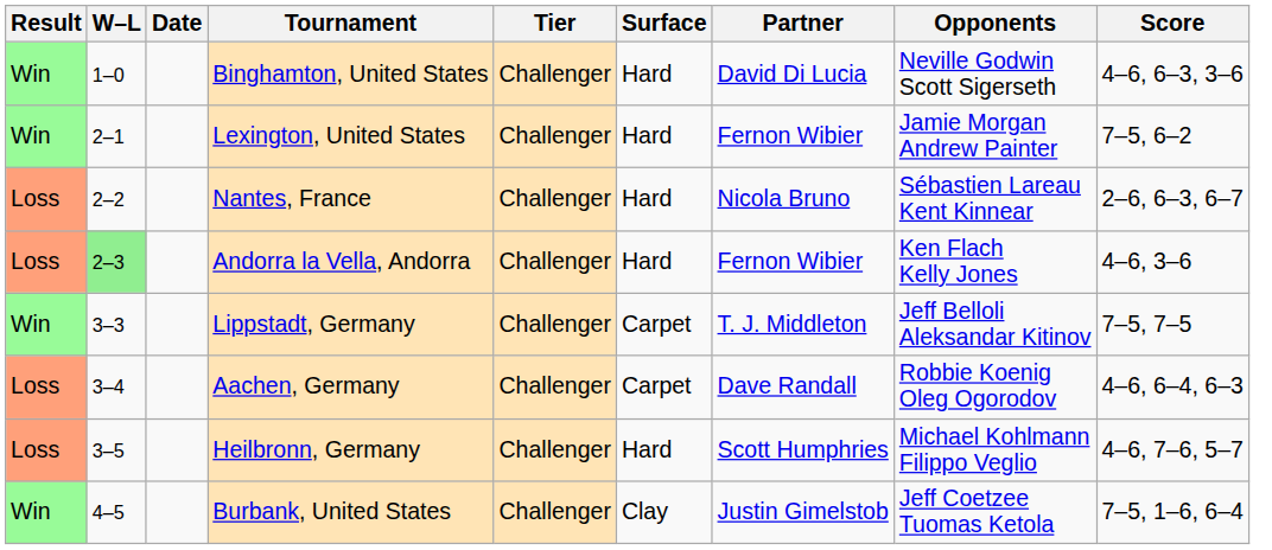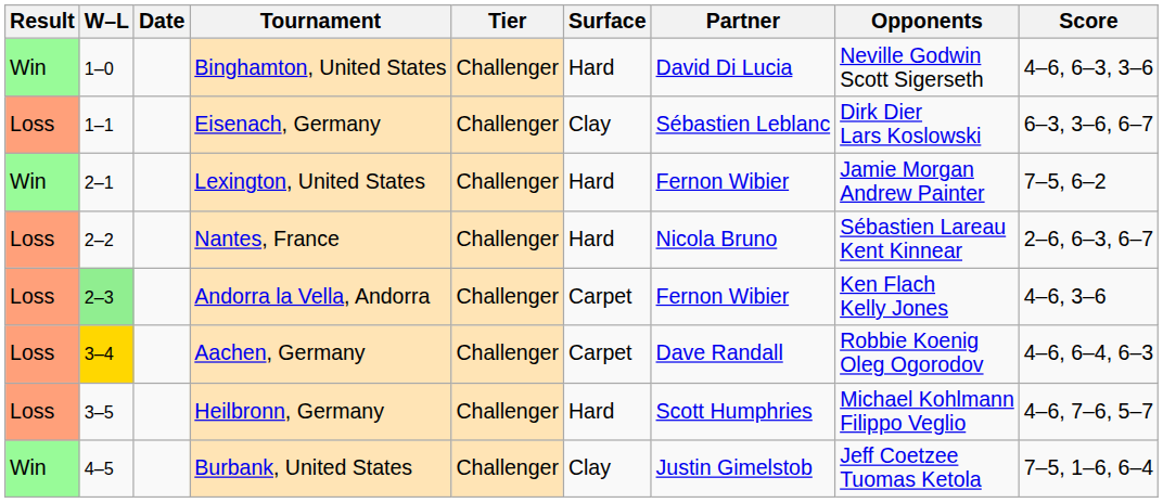 <table class="sortable wikitable">
 <tr>
 <th>Result</th>
 <th class="unsortable">W–L</th>
 <th>Date</th>
 <th>Tournament</th>
 <th>Tier</th>
 <th>Surface</th>
 <th>Partner</th>
 <th>Opponents</th>
 <th class="unsortable">Score</th>
 </tr>
 <tr>
 <td bgcolor=98FB98>Win</td>
 <td><small>1–0</small></td>
 <td></td>
 <td style="background:moccasin;"><a href='#'>Binghamton</a>, United States</td>
 <td style="background:moccasin;">Challenger</td>
 <td>Hard</td>
 <td> <a href='#'>David Di Lucia</a></td>
 <td> <a href='#'>Neville Godwin</a> <br>  Scott Sigerseth</td>
 <td>4–6, 6–3, 3–6</td>
+</tr>
+<tr>
+<td bgcolor=FFA07A>Loss</td>
+<td><small>1–1</small></td>
+<td></td>
+<td style="background:moccasin;"><a href='#'>Eisenach</a>, Germany</td>
+<td style="background:moccasin;">Challenger</td>
+<td>Clay</td>
+<td> <a href='#'>Sébastien Leblanc</a></td>
+<td> <a href='#'>Dirk Dier</a> <br>  <a href='#'>Lars Koslowski</a></td>
+<td>6–3, 3–6, 6–7</td>
 </tr>
 <tr>
 <td bgcolor=98FB98>Win</td>
 <td><small>2–1</small></td>
 <td></td>
 <td style="background:moccasin;"><a href='#'>Lexington</a>, United States</td>
 <td style="background:moccasin;">Challenger</td>
 <td>Hard</td>
 <td> <a href='#'>Fernon Wibier</a></td>
 <td> <a href='#'>Jamie Morgan</a> <br>  <a href='#'>Andrew Painter</a></td>
 <td>7–5, 6–2</td>
 </tr>
 <tr>
 <td bgcolor=FFA07A>Loss</td>
 <td><small>2–2</small></td>
 <td></td>
 <td style="background:moccasin;"><a href='#'>Nantes</a>, France</td>
 <td style="background:moccasin;">Challenger</td>
 <td>Hard</td>
 <td> <a href='#'>Nicola Bruno</a></td>
 <td> <a href='#'>Sébastien Lareau</a> <br>  <a href='#'>Kent Kinnear</a></td>
 <td>2–6, 6–3, 6–7</td>
 </tr>
 <tr>
 <td bgcolor=FFA07A>Loss</td>
 <td style="background: lightgreen;"><small>2–3</small></td>
 <td></td>
 <td style="background:moccasin;"><a href='#'>Andorra la Vella</a>, Andorra</td>
 <td style="background:moccasin;">Challenger</td>
-<td>Hard</td>
+<td>Carpet</td>
 <td> <a href='#'>Fernon Wibier</a></td>
 <td> <a href='#'>Ken Flach</a> <br>  <a href='#'>Kelly Jones</a></td>
 <td>4–6, 3–6</td>
 </tr>
 <tr>
-<td bgcolor=98FB98>Win</td>
-<td><small>3–3</small></td>
-<td></td>
-<td style="background:moccasin;"><a href='#'>Lippstadt</a>, Germany</td>
-<td style="background:moccasin;">Challenger</td>
-<td>Carpet</td>
-<td> <a href='#'>T. J. Middleton</a></td>
-<td> <a href='#'>Jeff Belloli</a> <br>  <a href='#'>Aleksandar Kitinov</a></td>
-<td>7–5, 7–5</td>
-</tr>
-<tr>
 <td bgcolor=FFA07A>Loss</td>
-<td><small>3–4</small></td>
+<td style="background: gold;"><small>3–4</small></td>
 <td></td>
 <td style="background:moccasin;"><a href='#'>Aachen</a>, Germany</td>
 <td style="background:moccasin;">Challenger</td>
 <td>Carpet</td>
 <td> <a href='#'>Dave Randall</a></td>
 <td> <a href='#'>Robbie Koenig</a> <br>  <a href='#'>Oleg Ogorodov</a></td>
 <td>4–6, 6–4, 6–3</td>
 </tr>
 <tr>
 <td bgcolor=FFA07A>Loss</td>
 <td><small>3–5</small></td>
 <td></td>
 <td style="background:moccasin;"><a href='#'>Heilbronn</a>, Germany</td>
 <td style="background:moccasin;">Challenger</td>
 <td>Hard</td>
 <td> <a href='#'>Scott Humphries</a></td>
 <td> <a href='#'>Michael Kohlmann</a> <br>  <a href='#'>Filippo Veglio</a></td>
 <td>4–6, 7–6, 5–7</td>
 </tr>
 <tr>
 <td bgcolor=98FB98>Win</td>
 <td><small>4–5</small></td>
 <td></td>
 <td style="background:moccasin;"><a href='#'>Burbank</a>, United States</td>
 <td style="background:moccasin;">Challenger</td>
 <td>Clay</td>
 <td> <a href='#'>Justin Gimelstob</a></td>
 <td> <a href='#'>Jeff Coetzee</a> <br>  <a href='#'>Tuomas Ketola</a></td>
 <td>7–5, 1–6, 6–4</td>
 </tr>
 </table>
